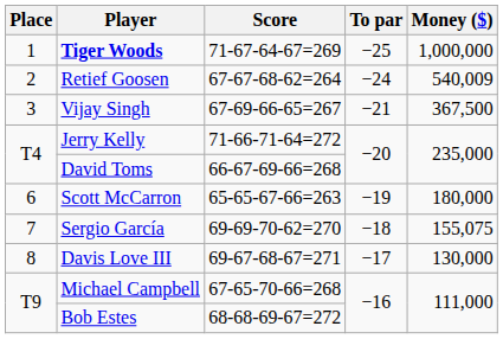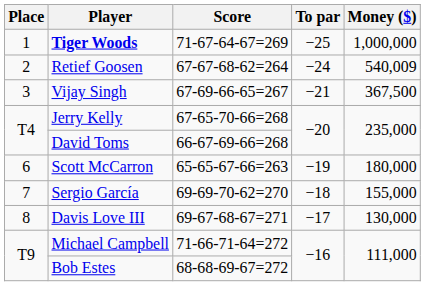 <table class="wikitable">
 <tr>
 <th>Place</th>
 <th>Player</th>
 <th>Score</th>
 <th>To par</th>
 <th>Money (<a href='#'>$</a>)</th>
 </tr>
 <tr>
 <td align="center">1</td>
 <td> <strong><a href='#'>Tiger Woods</a></strong></td>
 <td>71-67-64-67=269</td>
 <td align=center>−25</td>
 <td align="right">1,000,000</td>
 </tr>
 <tr>
 <td align="center">2</td>
 <td> <a href='#'>Retief Goosen</a></td>
 <td>67-67-68-62=264</td>
 <td align=center>−24</td>
 <td align="right">540,009</td>
 </tr>
 <tr>
 <td align="center">3</td>
 <td> <a href='#'>Vijay Singh</a></td>
 <td>67-69-66-65=267</td>
 <td align=center>−21</td>
 <td align="right">367,500</td>
 </tr>
 <tr>
 <td rowspan="2" align="center">T4</td>
 <td> <a href='#'>Jerry Kelly</a></td>
-<td>71-66-71-64=272</td>
+<td>67-65-70-66=268</td>
 <td rowspan="2" align=center>−20</td>
 <td rowspan="2" align="right">235,000</td>
 </tr>
 <tr>
 <td> <a href='#'>David Toms</a></td>
 <td>66-67-69-66=268</td>
 </tr>
 <tr>
 <td align="center">6</td>
 <td> <a href='#'>Scott McCarron</a></td>
 <td>65-65-67-66=263</td>
 <td align=center>−19</td>
 <td align="right">180,000</td>
 </tr>
 <tr>
 <td align="center">7</td>
 <td> <a href='#'>Sergio García</a></td>
 <td>69-69-70-62=270</td>
 <td align=center>−18</td>
-<td align="right">155,075</td>
+<td align="right">155,000</td>
 </tr>
 <tr>
 <td align="center">8</td>
 <td> <a href='#'>Davis Love III</a></td>
 <td>69-67-68-67=271</td>
 <td align=center>−17</td>
 <td align="right">130,000</td>
 </tr>
 <tr>
 <td rowspan="2" align="center">T9</td>
 <td> <a href='#'>Michael Campbell</a></td>
-<td>67-65-70-66=268</td>
+<td>71-66-71-64=272</td>
 <td rowspan="2" align=center>−16</td>
 <td rowspan="2" align="right">111,000</td>
 </tr>
 <tr>
 <td> <a href='#'>Bob Estes</a></td>
 <td>68-68-69-67=272</td>
 </tr>
 </table>
